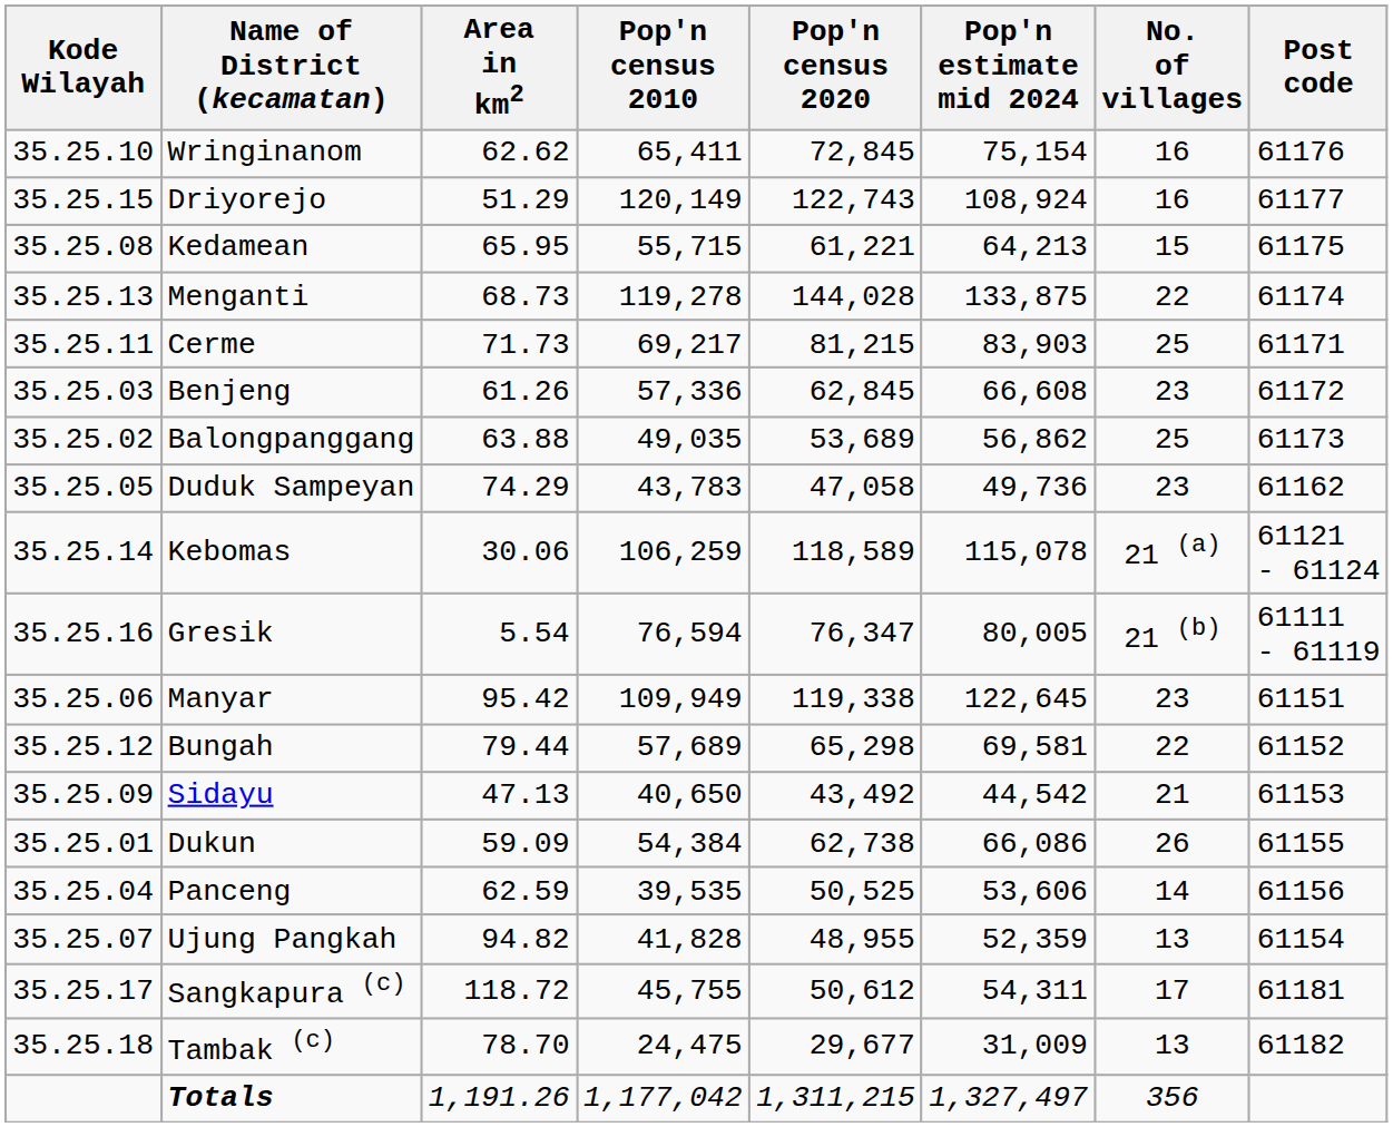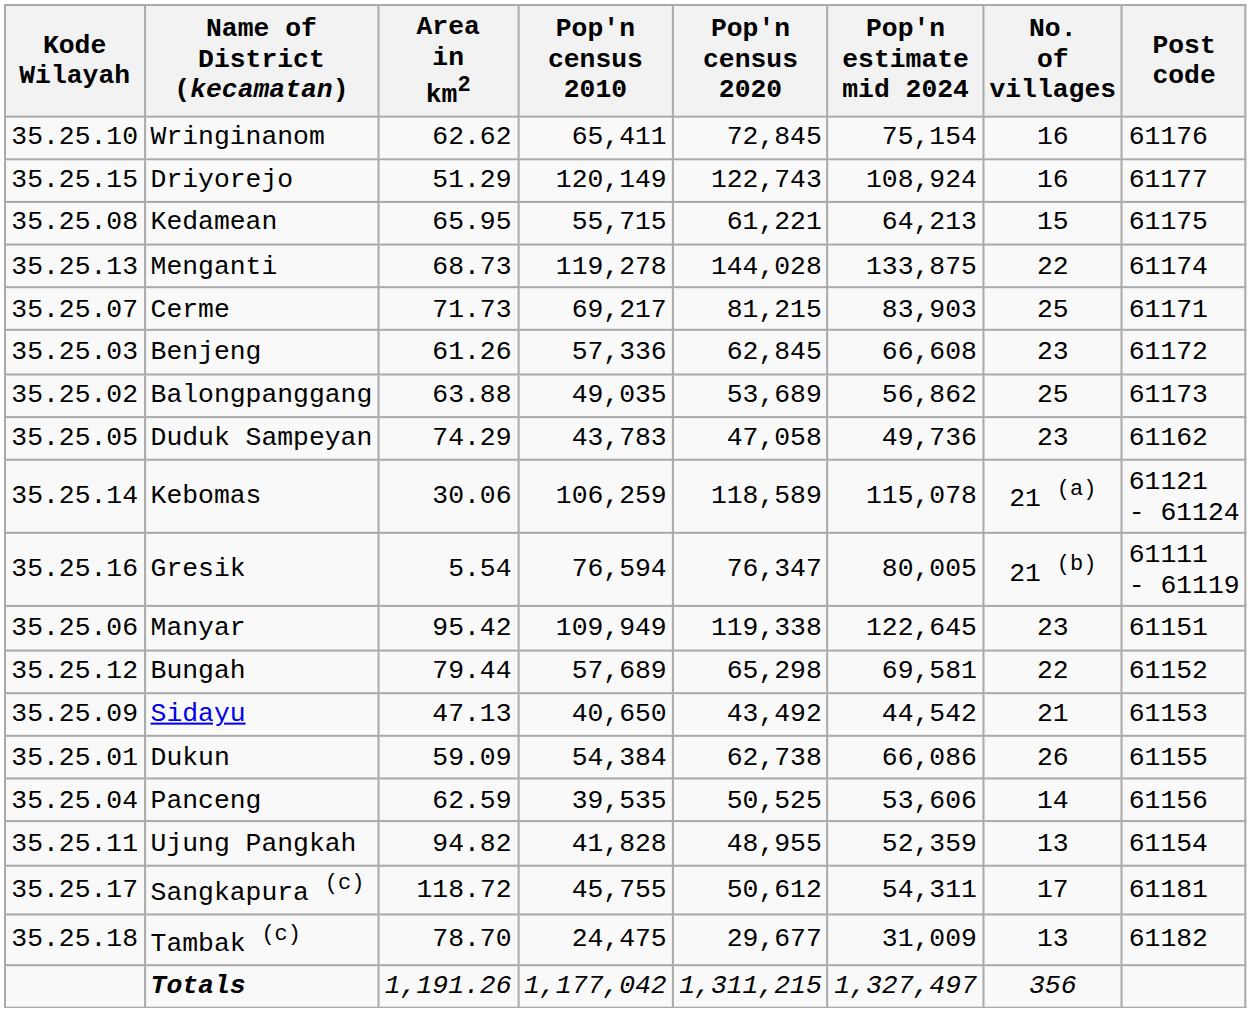 <table class="sortable wikitable">
 <tr>
 <th>Kode <br>Wilayah</th>
 <th>Name of<br>District<br>(<em>kecamatan</em>)</th>
 <th>Area<br>in <br>km<sup>2</sup></th>
 <th>Pop'n<br>census<br>2010</th>
 <th>Pop'n<br>census<br>2020</th>
 <th>Pop'n<br>estimate<br>mid 2024</th>
 <th>No.<br>of<br>villages</th>
 <th>Post<br>code</th>
 </tr>
 <tr>
 <td>35.25.10</td>
 <td>Wringinanom</td>
 <td align="right">62.62</td>
 <td align="right">65,411</td>
 <td align="right">72,845</td>
 <td align="right">75,154</td>
 <td align="center">16</td>
 <td>61176</td>
 </tr>
 <tr>
 <td>35.25.15</td>
 <td>Driyorejo</td>
 <td align="right">51.29</td>
 <td align="right">120,149</td>
 <td align="right">122,743</td>
 <td align="right">108,924</td>
 <td align="center">16</td>
 <td>61177</td>
 </tr>
 <tr>
 <td>35.25.08</td>
 <td>Kedamean</td>
 <td align="right">65.95</td>
 <td align="right">55,715</td>
 <td align="right">61,221</td>
 <td align="right">64,213</td>
 <td align="center">15</td>
 <td>61175</td>
 </tr>
 <tr>
 <td>35.25.13</td>
 <td>Menganti</td>
 <td align="right">68.73</td>
 <td align="right">119,278</td>
 <td align="right">144,028</td>
 <td align="right">133,875</td>
 <td align="center">22</td>
 <td>61174</td>
 </tr>
 <tr>
-<td>35.25.11</td>
+<td>35.25.07</td>
 <td>Cerme</td>
 <td align="right">71.73</td>
 <td align="right">69,217</td>
 <td align="right">81,215</td>
 <td align="right">83,903</td>
 <td align="center">25</td>
 <td>61171</td>
 </tr>
 <tr>
 <td>35.25.03</td>
 <td>Benjeng</td>
 <td align="right">61.26</td>
 <td align="right">57,336</td>
 <td align="right">62,845</td>
 <td align="right">66,608</td>
 <td align="center">23</td>
 <td>61172</td>
 </tr>
 <tr>
 <td>35.25.02</td>
 <td>Balongpanggang</td>
 <td align="right">63.88</td>
 <td align="right">49,035</td>
 <td align="right">53,689</td>
 <td align="right">56,862</td>
 <td align="center">25</td>
 <td>61173</td>
 </tr>
 <tr>
 <td>35.25.05</td>
 <td>Duduk Sampeyan</td>
 <td align="right">74.29</td>
 <td align="right">43,783</td>
 <td align="right">47,058</td>
 <td align="right">49,736</td>
 <td align="center">23</td>
 <td>61162</td>
 </tr>
 <tr>
 <td>35.25.14</td>
 <td>Kebomas</td>
 <td align="right">30.06</td>
 <td align="right">106,259</td>
 <td align="right">118,589</td>
 <td align="right">115,078</td>
 <td align="center">21 <sup>(a)</sup></td>
 <td>61121<br>- 61124</td>
 </tr>
 <tr>
 <td>35.25.16</td>
 <td>Gresik</td>
 <td align="right">5.54</td>
 <td align="right">76,594</td>
 <td align="right">76,347</td>
 <td align="right">80,005</td>
 <td align="center">21 <sup>(b)</sup></td>
 <td>61111<br>- 61119</td>
 </tr>
 <tr>
 <td>35.25.06</td>
 <td>Manyar</td>
 <td align="right">95.42</td>
 <td align="right">109,949</td>
 <td align="right">119,338</td>
 <td align="right">122,645</td>
 <td align="center">23</td>
 <td>61151</td>
 </tr>
 <tr>
 <td>35.25.12</td>
 <td>Bungah</td>
 <td align="right">79.44</td>
 <td align="right">57,689</td>
 <td align="right">65,298</td>
 <td align="right">69,581</td>
 <td align="center">22</td>
 <td>61152</td>
 </tr>
 <tr>
 <td>35.25.09</td>
 <td><a href='#'>Sidayu</a></td>
 <td align="right">47.13</td>
 <td align="right">40,650</td>
 <td align="right">43,492</td>
 <td align="right">44,542</td>
 <td align="center">21</td>
 <td>61153</td>
 </tr>
 <tr>
 <td>35.25.01</td>
 <td>Dukun</td>
 <td align="right">59.09</td>
 <td align="right">54,384</td>
 <td align="right">62,738</td>
 <td align="right">66,086</td>
 <td align="center">26</td>
 <td>61155</td>
 </tr>
 <tr>
 <td>35.25.04</td>
 <td>Panceng</td>
 <td align="right">62.59</td>
 <td align="right">39,535</td>
 <td align="right">50,525</td>
 <td align="right">53,606</td>
 <td align="center">14</td>
 <td>61156</td>
 </tr>
 <tr>
-<td>35.25.07</td>
+<td>35.25.11</td>
 <td>Ujung Pangkah</td>
 <td align="right">94.82</td>
 <td align="right">41,828</td>
 <td align="right">48,955</td>
 <td align="right">52,359</td>
 <td align="center">13</td>
 <td>61154</td>
 </tr>
 <tr>
 <td>35.25.17</td>
 <td>Sangkapura  <sup>(c)</sup></td>
 <td align="right">118.72</td>
 <td align="right">45,755</td>
 <td align="right">50,612</td>
 <td align="right">54,311</td>
 <td align="center">17</td>
 <td>61181</td>
 </tr>
 <tr>
 <td>35.25.18</td>
 <td>Tambak  <sup>(c)</sup></td>
 <td align="right">78.70</td>
 <td align="right">24,475</td>
 <td align="right">29,677</td>
 <td align="right">31,009</td>
 <td align="center">13</td>
 <td>61182</td>
 </tr>
 <tr>
 <td></td>
 <td><strong><em>Totals</em></strong></td>
 <td align="right"><em>1,191.26</em></td>
 <td align="right"><em>1,177,042</em></td>
 <td align="right"><em>1,311,215</em></td>
 <td align="right"><em>1,327,497</em></td>
 <td align="center"><em>356</em></td>
 <td></td>
 </tr>
 <tr>
 </tr>
 </table>
